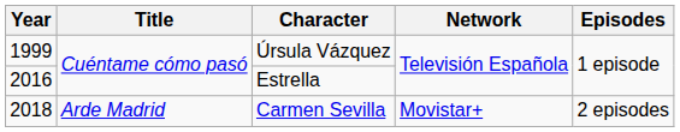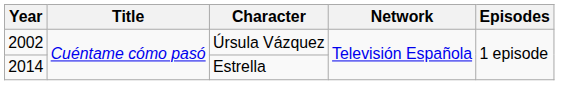 <table class="wikitable">
 <tr>
 <th>Year</th>
 <th>Title</th>
 <th>Character</th>
 <th>Network</th>
 <th>Episodes</th>
 </tr>
 <tr>
-<td>1999</td>
+<td>2002</td>
 <td Rowspan=2><em><a href='#'>Cuéntame cómo pasó</a></em></td>
 <td>Úrsula Vázquez</td>
 <td Rowspan=2><a href='#'>Televisión Española</a></td>
 <td Rowspan=2>1 episode</td>
 </tr>
 <tr>
-<td>2016</td>
+<td>2014</td>
 <td>Estrella</td>
 </tr>
-<tr>
-<td>2018</td>
-<td><em><a href='#'>Arde Madrid</a></em></td>
-<td><a href='#'>Carmen Sevilla</a></td>
-<td><a href='#'>Movistar+</a></td>
-<td>2 episodes</td>
-</tr>
 </table>
